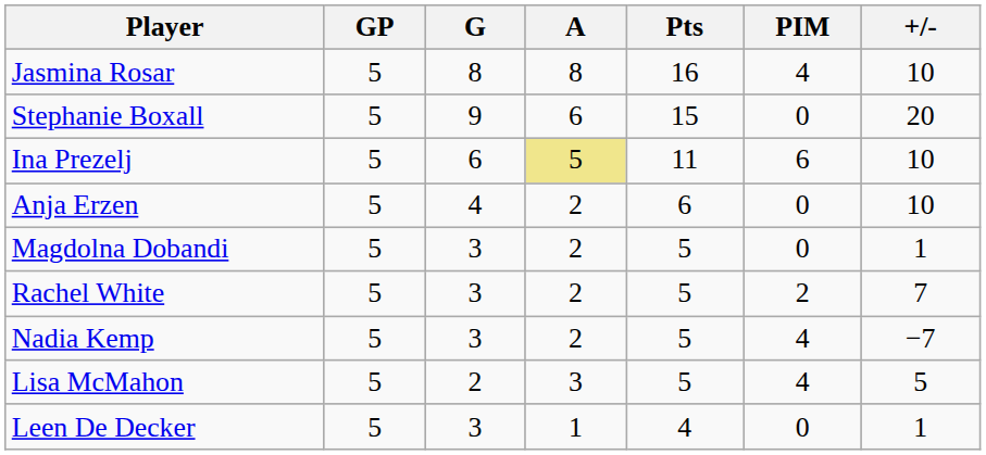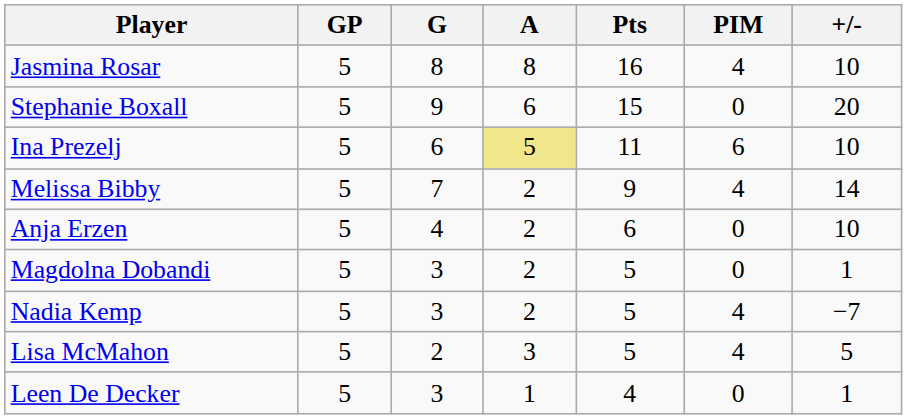 <table class="wikitable sortable" style="text-align:center;">
 <tr>
 <th width="175px">Player</th>
 <th width="50px">GP</th>
 <th width="50px">G</th>
 <th width="50px">A</th>
 <th width="60px">Pts</th>
 <th width="60px">PIM</th>
 <th width="60px">+/-</th>
 </tr>
 <tr align=center>
 <td align=left> <a href='#'>Jasmina Rosar</a></td>
 <td>5</td>
 <td>8</td>
 <td>8</td>
 <td>16</td>
 <td>4</td>
 <td>10</td>
 </tr>
 <tr align=center>
 <td align=left> <a href='#'>Stephanie Boxall</a></td>
 <td>5</td>
 <td>9</td>
 <td>6</td>
 <td>15</td>
 <td>0</td>
 <td>20</td>
 </tr>
 <tr align=center>
 <td align=left> <a href='#'>Ina Prezelj</a></td>
 <td>5</td>
 <td>6</td>
 <td style="background: khaki;">5</td>
 <td>11</td>
 <td>6</td>
 <td>10</td>
 </tr>
 <tr align=center>
+<td align=left> <a href='#'>Melissa Bibby</a></td>
+<td>5</td>
+<td>7</td>
+<td>2</td>
+<td>9</td>
+<td>4</td>
+<td>14</td>
+</tr>
+<tr align=center>
 <td align=left> <a href='#'>Anja Erzen</a></td>
 <td>5</td>
 <td>4</td>
 <td>2</td>
 <td>6</td>
 <td>0</td>
 <td>10</td>
 </tr>
 <tr align=center>
 <td align=left> <a href='#'>Magdolna Dobandi</a></td>
 <td>5</td>
 <td>3</td>
 <td>2</td>
 <td>5</td>
 <td>0</td>
 <td>1</td>
-</tr>
-<tr align=center>
-<td align=left> <a href='#'>Rachel White</a></td>
-<td>5</td>
-<td>3</td>
-<td>2</td>
-<td>5</td>
-<td>2</td>
-<td>7</td>
 </tr>
 <tr align=center>
 <td align=left> <a href='#'>Nadia Kemp</a></td>
 <td>5</td>
 <td>3</td>
 <td>2</td>
 <td>5</td>
 <td>4</td>
 <td>−7</td>
 </tr>
 <tr align=center>
 <td align=left> <a href='#'>Lisa McMahon</a></td>
 <td>5</td>
 <td>2</td>
 <td>3</td>
 <td>5</td>
 <td>4</td>
 <td>5</td>
 </tr>
 <tr align=center>
 <td align=left> <a href='#'>Leen De Decker</a></td>
 <td>5</td>
 <td>3</td>
 <td>1</td>
 <td>4</td>
 <td>0</td>
 <td>1</td>
 </tr>
 </table>
